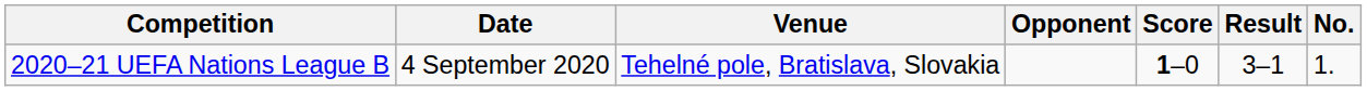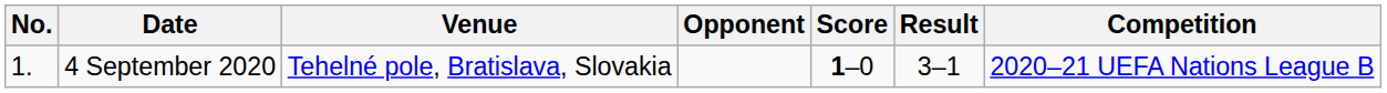 <table class="wikitable">
 <tr>
-<th>Competition</th>
+<th>No.</th>
 <th>Date</th>
 <th>Venue</th>
 <th>Opponent</th>
 <th>Score</th>
 <th>Result</th>
-<th>No.</th>
+<th>Competition</th>
 </tr>
 <tr>
-<td><a href='#'>2020–21 UEFA Nations League B</a></td>
+<td>1.</td>
 <td>4 September 2020</td>
 <td><a href='#'>Tehelné pole</a>, <a href='#'>Bratislava</a>, Slovakia</td>
 <td></td>
 <td align=center><strong>1</strong>–0</td>
 <td align=center>3–1</td>
-<td>1.</td>
+<td><a href='#'>2020–21 UEFA Nations League B</a></td>
 </tr>
 </table>
